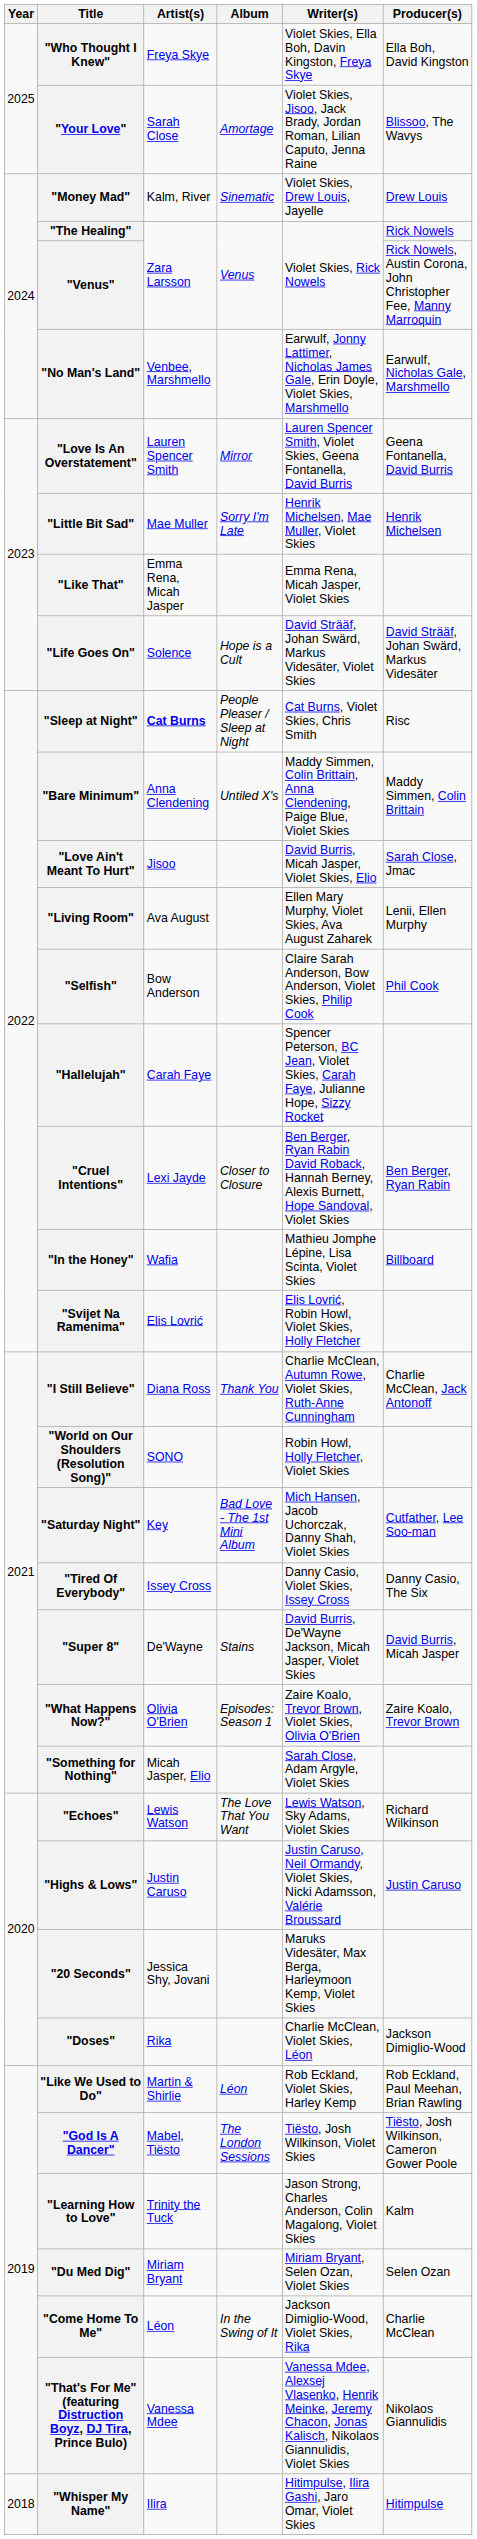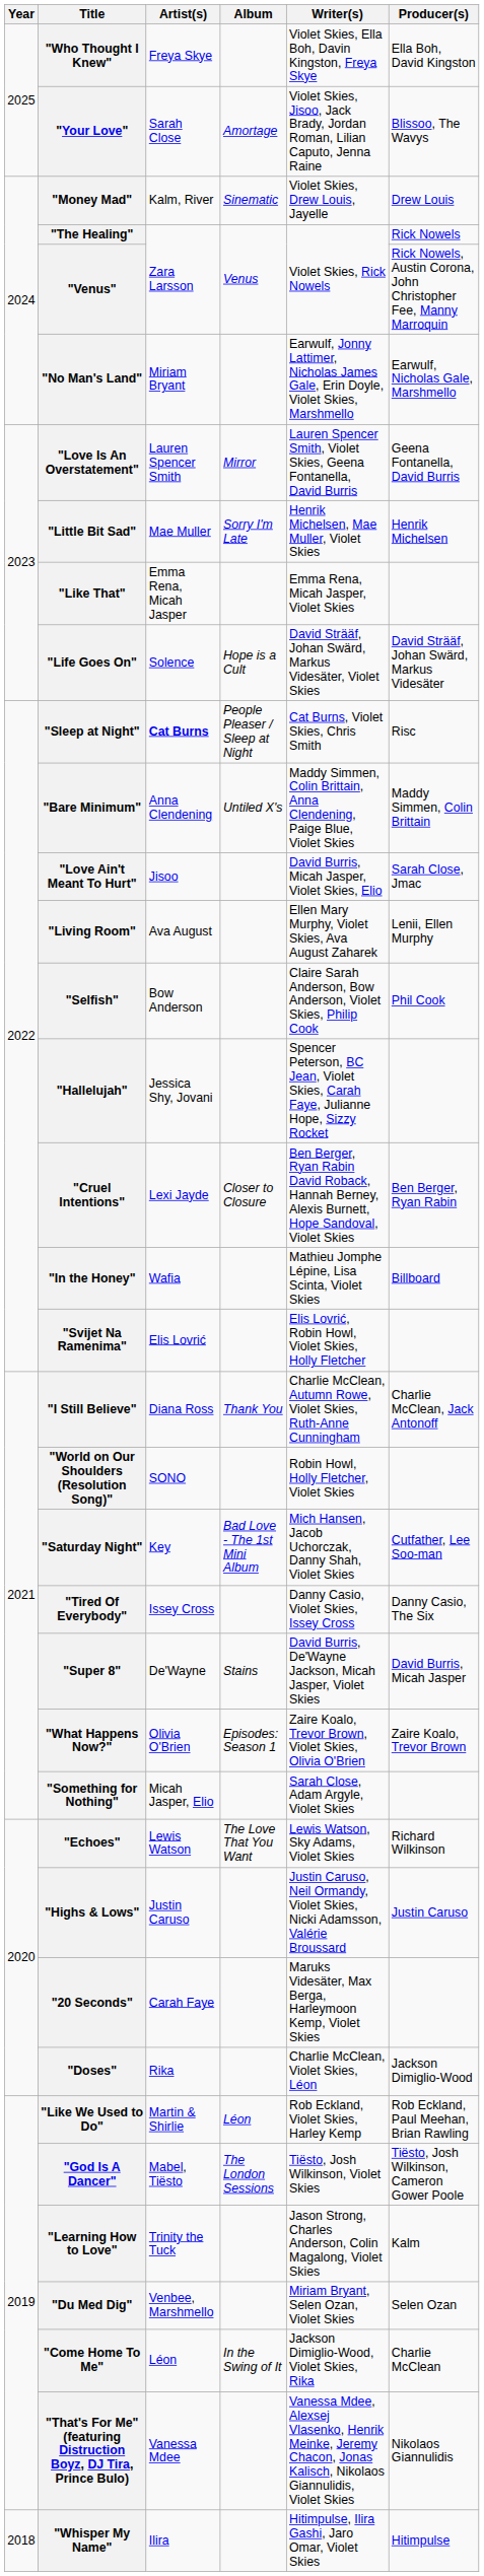 <table class="wikitable plainrowheaders" style="text-align:left;">
 <tr>
 <th scope="col" rowspan="1">Year</th>
 <th rowspan="1">Title</th>
 <th rowspan="1">Artist(s)</th>
 <th>Album</th>
 <th rowspan="1" scope="col">Writer(s)</th>
 <th scope="col" rowspan="1">Producer(s)</th>
 </tr>
 <tr>
 <td rowspan="2">2025</td>
 <th scope="row">"Who Thought I Knew"</th>
 <td><a href='#'>Freya Skye</a></td>
 <td></td>
 <td>Violet Skies, Ella Boh, Davin Kingston, <a href='#'>Freya Skye</a></td>
 <td>Ella Boh, David Kingston</td>
 </tr>
 <tr>
 <th scope="row">"<a href='#'>Your Love</a>"</th>
 <td><a href='#'>Sarah Close</a></td>
 <td><em><a href='#'>Amortage</a></em></td>
 <td>Violet Skies, <a href='#'>Jisoo</a>, Jack Brady, Jordan Roman, Lilian Caputo, Jenna Raine</td>
 <td><a href='#'>Blissoo</a>, The Wavys</td>
 </tr>
 <tr>
 <td rowspan="4">2024</td>
 <th scope="row">"Money Mad"</th>
 <td>Kalm, River</td>
 <td><em><a href='#'>Sinematic</a></em></td>
 <td>Violet Skies, <a href='#'>Drew Louis</a>, Jayelle</td>
 <td><a href='#'>Drew Louis</a></td>
 </tr>
 <tr>
 <th scope="row">"The Healing"</th>
 <td rowspan="2"><a href='#'>Zara Larsson</a></td>
 <td rowspan="2"><a href='#'><em>Venus</em></a></td>
 <td rowspan="2">Violet Skies, <a href='#'>Rick Nowels</a></td>
 <td><a href='#'>Rick Nowels</a></td>
 </tr>
 <tr>
 <th scope="row">"Venus"</th>
 <td><a href='#'>Rick Nowels</a>, Austin Corona, John Christopher Fee, <a href='#'>Manny Marroquin</a></td>
 </tr>
 <tr>
 <th scope="row">"No Man's Land"</th>
-<td><a href='#'>Venbee</a>, <a href='#'>Marshmello</a></td>
+<td><a href='#'>Miriam Bryant</a></td>
 <td></td>
 <td>Earwulf, <a href='#'>Jonny Lattimer</a>, <a href='#'>Nicholas James Gale</a>, Erin Doyle, Violet Skies, <a href='#'>Marshmello</a></td>
 <td>Earwulf, <a href='#'>Nicholas Gale</a>, <a href='#'>Marshmello</a></td>
 </tr>
 <tr>
 <td rowspan="4">2023</td>
 <th scope="row">"Love Is An Overstatement"</th>
 <td><a href='#'>Lauren Spencer Smith</a></td>
 <td><em><a href='#'>Mirror</a></em></td>
 <td><a href='#'>Lauren Spencer Smith</a>, Violet Skies, Geena Fontanella, <a href='#'>David Burris</a></td>
 <td>Geena Fontanella, <a href='#'>David Burris</a></td>
 </tr>
 <tr>
 <th scope="row">"Little Bit Sad"</th>
 <td><a href='#'>Mae Muller</a></td>
 <td><em><a href='#'>Sorry I'm Late</a></em></td>
 <td><a href='#'>Henrik Michelsen</a>, <a href='#'>Mae Muller</a>, Violet Skies</td>
 <td><a href='#'>Henrik Michelsen</a></td>
 </tr>
 <tr>
 <th scope="row">"Like That"</th>
 <td>Emma Rena, Micah Jasper</td>
 <td></td>
 <td>Emma Rena, Micah Jasper, Violet Skies</td>
 <td></td>
 </tr>
 <tr>
 <th scope="row">"Life Goes On"</th>
 <td><a href='#'>Solence</a></td>
 <td><em>Hope is a Cult</em></td>
 <td><a href='#'>David Strääf</a>, Johan Swärd, Markus Videsäter, Violet Skies</td>
 <td><a href='#'>David Strääf</a>, Johan Swärd, Markus Videsäter</td>
 </tr>
 <tr>
 <td rowspan="9">2022</td>
 <th scope="row">"Sleep at Night"</th>
 <td><strong><a href='#'>Cat Burns</a></strong></td>
 <td><em>People Pleaser / Sleep at Night</em></td>
 <td><a href='#'>Cat Burns</a>, Violet Skies, Chris Smith</td>
 <td>Risc</td>
 </tr>
 <tr>
 <th scope="row">"Bare Minimum"</th>
 <td><a href='#'>Anna Clendening</a></td>
 <td><em>Untiled X's</em></td>
 <td>Maddy Simmen, <a href='#'>Colin Brittain</a>, <a href='#'>Anna Clendening</a>, Paige Blue, Violet Skies</td>
 <td>Maddy Simmen, <a href='#'>Colin Brittain</a></td>
 </tr>
 <tr>
 <th scope="row">"Love Ain't Meant To Hurt"</th>
 <td><a href='#'>Jisoo</a></td>
 <td></td>
 <td><a href='#'>David Burris</a>, Micah Jasper, Violet Skies, <a href='#'>Elio</a></td>
 <td><a href='#'>Sarah Close</a>, Jmac</td>
 </tr>
 <tr>
 <th scope="row">"Living Room"</th>
 <td>Ava August</td>
 <td></td>
 <td>Ellen Mary Murphy, Violet Skies, Ava August Zaharek</td>
 <td>Lenii, Ellen Murphy</td>
 </tr>
 <tr>
 <th scope="row">"Selfish"</th>
 <td>Bow Anderson</td>
 <td></td>
 <td>Claire Sarah Anderson, Bow Anderson, Violet Skies, <a href='#'>Philip Cook</a></td>
 <td><a href='#'>Phil Cook</a></td>
 </tr>
 <tr>
 <th scope="row">"Hallelujah"</th>
-<td><a href='#'>Carah Faye</a></td>
+<td>Jessica Shy, Jovani</td>
 <td></td>
 <td>Spencer Peterson, <a href='#'>BC Jean</a>, Violet Skies, <a href='#'>Carah Faye</a>, Julianne Hope, <a href='#'>Sizzy Rocket</a></td>
 <td></td>
 </tr>
 <tr>
 <th scope="row">"Cruel Intentions"</th>
 <td><a href='#'>Lexi Jayde</a></td>
 <td><em>Closer to Closure</em></td>
 <td><a href='#'>Ben Berger</a>, <a href='#'>Ryan Rabin</a> <a href='#'>David Roback</a>, Hannah Berney, Alexis Burnett, <a href='#'>Hope Sandoval</a>, Violet Skies</td>
 <td><a href='#'>Ben Berger</a>, <a href='#'>Ryan Rabin</a></td>
 </tr>
 <tr>
 <th scope="row">"In the Honey"</th>
 <td><a href='#'>Wafia</a></td>
 <td></td>
 <td>Mathieu Jomphe Lépine, Lisa Scinta, Violet Skies</td>
 <td><a href='#'>Billboard</a></td>
 </tr>
 <tr>
 <th scope="row">"Svijet Na Ramenima"</th>
 <td><a href='#'>Elis Lovrić</a></td>
 <td></td>
 <td><a href='#'>Elis Lovrić</a>, Robin Howl, Violet Skies, <a href='#'>Holly Fletcher</a></td>
 <td></td>
 </tr>
 <tr>
 <td rowspan="7">2021</td>
 <th scope="row">"I Still Believe"</th>
 <td><a href='#'>Diana Ross</a></td>
 <td><em><a href='#'>Thank You</a></em></td>
 <td>Charlie McClean, <a href='#'>Autumn Rowe</a>, Violet Skies, <a href='#'>Ruth-Anne Cunningham</a></td>
 <td>Charlie McClean, <a href='#'>Jack Antonoff</a></td>
 </tr>
 <tr>
 <th scope="row">"World on Our Shoulders (Resolution Song)"</th>
 <td><a href='#'>SONO</a></td>
 <td></td>
 <td>Robin Howl, <a href='#'>Holly Fletcher</a>, Violet Skies</td>
 <td></td>
 </tr>
 <tr>
 <th scope="row">"Saturday Night"</th>
 <td><a href='#'>Key</a></td>
 <td><em><a href='#'>Bad Love - The 1st Mini Album</a></em></td>
 <td><a href='#'>Mich Hansen</a>, Jacob Uchorczak, Danny Shah, Violet Skies</td>
 <td><a href='#'>Cutfather</a>, <a href='#'>Lee Soo-man</a></td>
 </tr>
 <tr>
 <th scope="row">"Tired Of Everybody"</th>
 <td><a href='#'>Issey Cross</a></td>
 <td></td>
 <td>Danny Casio, Violet Skies, <a href='#'>Issey Cross</a></td>
 <td>Danny Casio, The Six</td>
 </tr>
 <tr>
 <th scope="row">"Super 8"</th>
 <td>De'Wayne</td>
 <td><em>Stains</em></td>
 <td><a href='#'>David Burris</a>, De'Wayne Jackson, Micah Jasper, Violet Skies</td>
 <td><a href='#'>David Burris</a>, Micah Jasper</td>
 </tr>
 <tr>
 <th scope="row">"What Happens Now?"</th>
 <td><a href='#'>Olivia O'Brien</a></td>
 <td><em>Episodes: Season 1</em></td>
 <td>Zaire Koalo, <a href='#'>Trevor Brown</a>, Violet Skies, <a href='#'>Olivia O'Brien</a></td>
 <td>Zaire Koalo, <a href='#'>Trevor Brown</a></td>
 </tr>
 <tr>
 <th scope="row">"Something for Nothing"</th>
 <td>Micah Jasper, <a href='#'>Elio</a></td>
 <td></td>
 <td><a href='#'>Sarah Close</a>, Adam Argyle, Violet Skies</td>
 <td></td>
 </tr>
 <tr>
 <td rowspan="4">2020</td>
 <th scope="row">"Echoes"</th>
 <td><a href='#'>Lewis Watson</a></td>
 <td><em>The Love That You Want</em></td>
 <td><a href='#'>Lewis Watson</a>, Sky Adams, Violet Skies</td>
 <td>Richard Wilkinson</td>
 </tr>
 <tr>
 <th scope="row">"Highs & Lows"</th>
 <td><a href='#'>Justin Caruso</a></td>
 <td></td>
 <td><a href='#'>Justin Caruso</a>, <a href='#'>Neil Ormandy</a>, Violet Skies, Nicki Adamsson, <a href='#'>Valérie Broussard</a></td>
 <td><a href='#'>Justin Caruso</a></td>
 </tr>
 <tr>
 <th scope="row">"20 Seconds"</th>
-<td>Jessica Shy, Jovani</td>
+<td><a href='#'>Carah Faye</a></td>
 <td></td>
 <td>Maruks Videsäter, Max Berga, Harleymoon Kemp, Violet Skies</td>
 <td></td>
 </tr>
 <tr>
 <th scope="row">"Doses"</th>
 <td><a href='#'>Rika</a></td>
 <td></td>
 <td>Charlie McClean, Violet Skies, <a href='#'>Léon</a></td>
 <td>Jackson Dimiglio-Wood</td>
 </tr>
 <tr>
 <td rowspan="6">2019</td>
 <th scope="row">"Like We Used to Do"</th>
 <td><a href='#'>Martin &</a> <a href='#'>Shirlie</a></td>
 <td><em><a href='#'>Léon</a></em></td>
 <td>Rob Eckland, Violet Skies, Harley Kemp</td>
 <td>Rob Eckland, Paul Meehan, Brian Rawling</td>
 </tr>
 <tr>
 <th scope="row"><a href='#'>"God Is A Dancer"</a></th>
 <td><a href='#'>Mabel</a>, <a href='#'>Tiësto</a></td>
 <td><em><a href='#'>The London Sessions</a></em></td>
 <td><a href='#'>Tiësto</a>, Josh Wilkinson, Violet Skies</td>
 <td><a href='#'>Tiësto</a>, Josh Wilkinson, Cameron Gower Poole</td>
 </tr>
 <tr>
 <th scope="row">"Learning How to Love"</th>
 <td><a href='#'>Trinity the Tuck</a></td>
 <td></td>
 <td>Jason Strong, Charles Anderson, Colin Magalong, Violet Skies</td>
 <td>Kalm</td>
 </tr>
 <tr>
 <th scope="row">"Du Med Dig"</th>
-<td><a href='#'>Miriam Bryant</a></td>
+<td><a href='#'>Venbee</a>, <a href='#'>Marshmello</a></td>
 <td></td>
 <td><a href='#'>Miriam Bryant</a>, Selen Ozan, Violet Skies</td>
 <td>Selen Ozan</td>
 </tr>
 <tr>
 <th scope="row">"Come Home To Me"</th>
 <td><a href='#'>Léon</a></td>
 <td><em>In the Swing of It</em></td>
 <td>Jackson Dimiglio-Wood, Violet Skies, <a href='#'>Rika</a></td>
 <td>Charlie McClean</td>
 </tr>
 <tr>
 <th scope="row">"That's For Me"<br>(featuring <a href='#'>Distruction Boyz</a>, <a href='#'>DJ Tira</a>, Prince Bulo)</th>
 <td><a href='#'>Vanessa Mdee</a></td>
 <td></td>
 <td><a href='#'>Vanessa Mdee</a>, <a href='#'>Alexsej Vlasenko</a>, <a href='#'>Henrik Meinke</a>, <a href='#'>Jeremy Chacon</a>, <a href='#'>Jonas Kalisch</a>, Nikolaos Giannulidis, Violet Skies</td>
 <td>Nikolaos Giannulidis</td>
 </tr>
 <tr>
 <td>2018</td>
 <th scope="row">"Whisper My Name"</th>
 <td><a href='#'>Ilira</a></td>
 <td></td>
 <td><a href='#'>Hitimpulse</a>, <a href='#'>Ilira Gashi</a>, Jaro Omar, Violet Skies</td>
 <td><a href='#'>Hitimpulse</a></td>
 </tr>
 </table>
